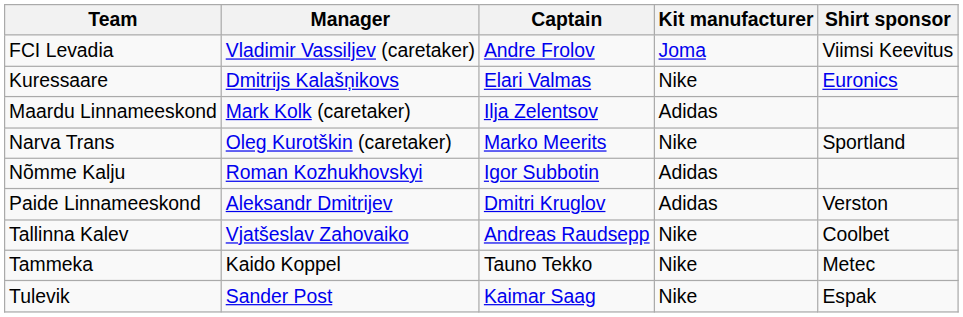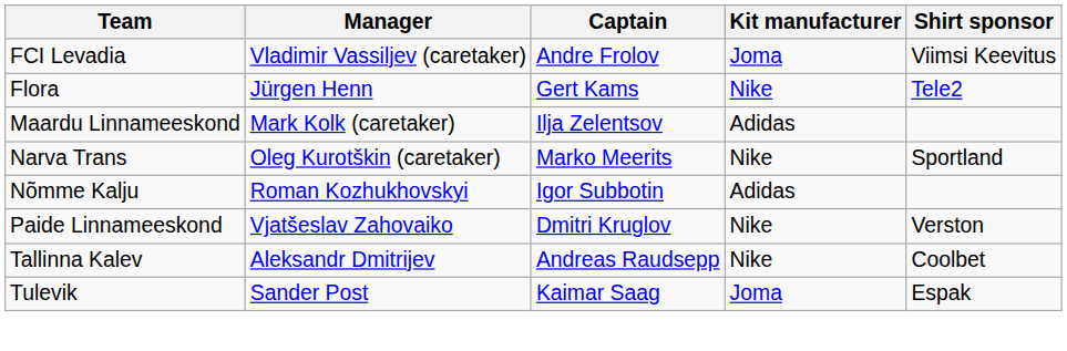 <table class="wikitable sortable" style="text-align: left;">
 <tr>
 <th>Team</th>
 <th>Manager</th>
 <th>Captain</th>
 <th>Kit manufacturer</th>
 <th>Shirt sponsor</th>
 </tr>
 <tr>
 <td>FCI Levadia</td>
 <td> <a href='#'>Vladimir Vassiljev</a> (caretaker)</td>
 <td> <a href='#'>Andre Frolov</a></td>
 <td><a href='#'>Joma</a></td>
 <td>Viimsi Keevitus</td>
 </tr>
 <tr>
-<td>Kuressaare</td>
-<td> <a href='#'>Dmitrijs Kalašņikovs</a></td>
-<td> <a href='#'>Elari Valmas</a></td>
-<td>Nike</td>
-<td><a href='#'>Euronics</a></td>
+<td>Flora</td>
+<td> <a href='#'>Jürgen Henn</a></td>
+<td> <a href='#'>Gert Kams</a></td>
+<td><a href='#'>Nike</a></td>
+<td><a href='#'>Tele2</a></td>
 </tr>
 <tr>
 <td>Maardu Linnameeskond</td>
 <td> <a href='#'>Mark Kolk</a> (caretaker)</td>
 <td> <a href='#'>Ilja Zelentsov</a></td>
 <td>Adidas</td>
 <td></td>
 </tr>
 <tr>
 <td>Narva Trans</td>
 <td> <a href='#'>Oleg Kurotškin</a> (caretaker)</td>
 <td> <a href='#'>Marko Meerits</a></td>
 <td>Nike</td>
 <td>Sportland</td>
 </tr>
 <tr>
 <td>Nõmme Kalju</td>
 <td> <a href='#'>Roman Kozhukhovskyi</a></td>
 <td> <a href='#'>Igor Subbotin</a></td>
 <td>Adidas</td>
 <td></td>
 </tr>
 <tr>
 <td>Paide Linnameeskond</td>
-<td> <a href='#'>Aleksandr Dmitrijev</a></td>
+<td> <a href='#'>Vjatšeslav Zahovaiko</a></td>
 <td> <a href='#'>Dmitri Kruglov</a></td>
-<td>Adidas</td>
+<td>Nike</td>
 <td>Verston</td>
 </tr>
 <tr>
 <td>Tallinna Kalev</td>
-<td> <a href='#'>Vjatšeslav Zahovaiko</a></td>
+<td> <a href='#'>Aleksandr Dmitrijev</a></td>
 <td> <a href='#'>Andreas Raudsepp</a></td>
 <td>Nike</td>
 <td>Coolbet</td>
 </tr>
 <tr>
-<td>Tammeka</td>
-<td> Kaido Koppel</td>
-<td> Tauno Tekko</td>
-<td>Nike</td>
-<td>Metec</td>
-</tr>
-<tr>
 <td>Tulevik</td>
 <td> <a href='#'>Sander Post</a></td>
 <td> <a href='#'>Kaimar Saag</a></td>
-<td>Nike</td>
+<td><a href='#'>Joma</a></td>
 <td>Espak</td>
 </tr>
 </table>
